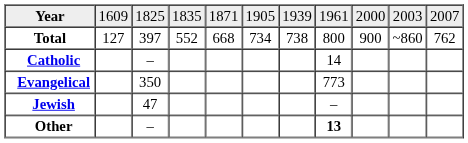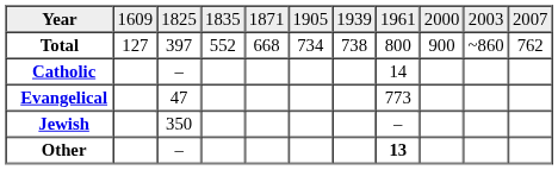 <table border="1" cellpadding="2" cellspacing="0" width="500">
 <tr bgcolor="#eeeeee" align="center">
 <td><strong>Year</strong></td>
 <td>1609</td>
 <td>1825</td>
 <td>1835</td>
 <td>1871</td>
 <td>1905</td>
 <td>1939</td>
 <td>1961</td>
 <td>2000</td>
 <td>2003</td>
 <td>2007</td>
 </tr>
 <tr align="center">
 <td><strong>Total</strong></td>
 <td>127</td>
 <td>397</td>
 <td>552</td>
 <td>668</td>
 <td>734</td>
 <td>738</td>
 <td>800</td>
 <td>900</td>
 <td>~860</td>
 <td>762</td>
 </tr>
 <tr align="center">
 <td>  <strong><a href='#'>Catholic</a></strong></td>
 <td> </td>
 <td>–</td>
 <td> </td>
 <td> </td>
 <td> </td>
 <td> </td>
 <td>14</td>
 <td> </td>
 <td> </td>
 <td> </td>
 </tr>
 <tr align="center">
 <td>  <strong><a href='#'>Evangelical</a></strong></td>
 <td> </td>
-<td>350</td>
+<td>47</td>
 <td> </td>
 <td> </td>
 <td> </td>
 <td> </td>
 <td>773</td>
 <td> </td>
 <td> </td>
 <td> </td>
 </tr>
 <tr align="center">
 <td>  <strong><a href='#'>Jewish</a></strong></td>
 <td> </td>
-<td>47</td>
+<td>350</td>
 <td> </td>
 <td> </td>
 <td> </td>
 <td> </td>
 <td>–</td>
 <td> </td>
 <td> </td>
 <td> </td>
 </tr>
 <tr align="center">
 <td>  <strong>Other</strong></td>
 <td> </td>
 <td>–</td>
 <td> </td>
 <td> </td>
 <td> </td>
 <td> </td>
 <td><strong>13</strong></td>
 <td> </td>
 <td> </td>
 <td> </td>
 </tr>
 </table>
